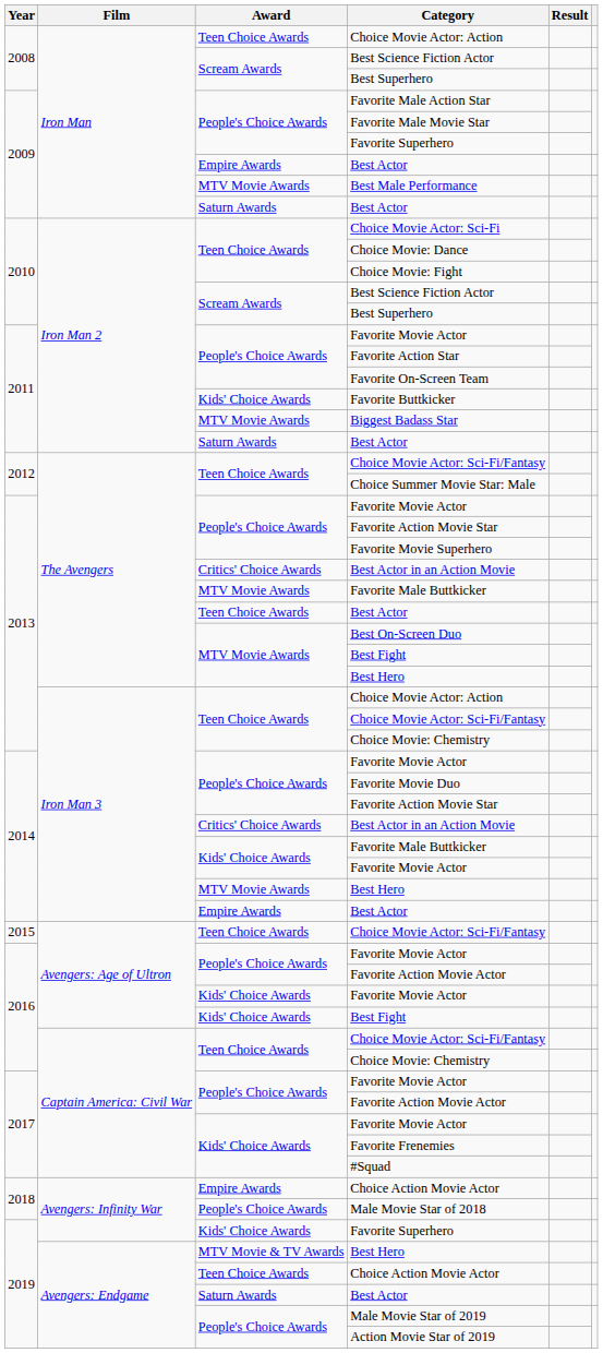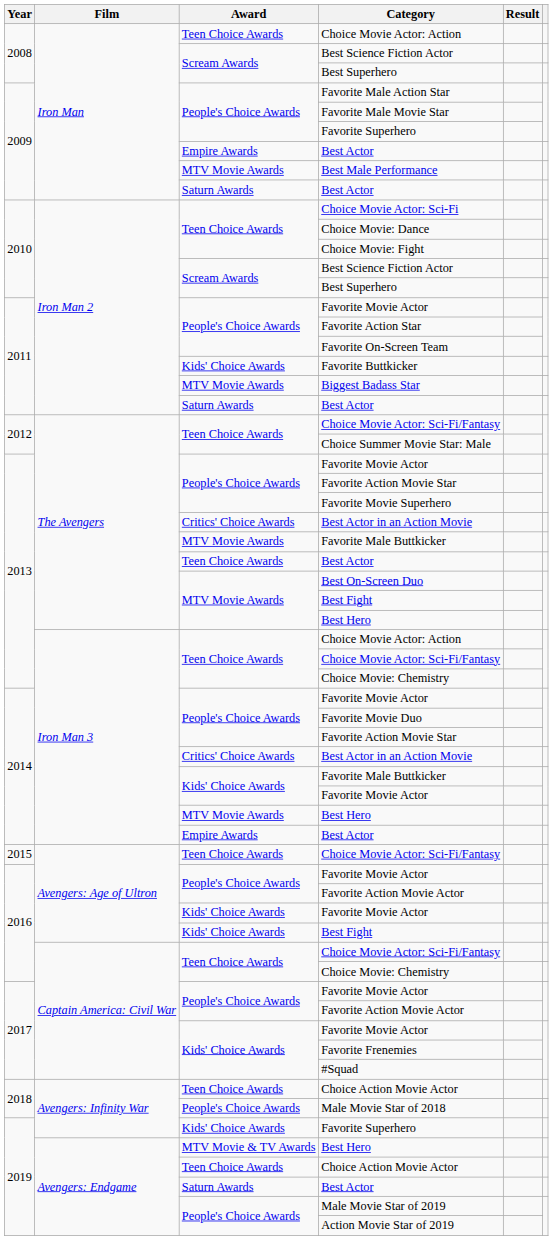 <table class="wikitable sortable">
 <tr>
 <th>Year</th>
 <th>Film</th>
 <th>Award</th>
 <th>Category</th>
 <th>Result</th>
 <th scope="col" class="unsortable"></th>
 </tr>
 <tr>
 <td rowspan="3">2008</td>
 <td rowspan="9"><em><a href='#'>Iron Man</a></em></td>
 <td><a href='#'>Teen Choice Awards</a></td>
 <td>Choice Movie Actor: Action</td>
 <td></td>
 <td style="text-align: center;"></td>
 </tr>
 <tr>
 <td rowspan="2"><a href='#'>Scream Awards</a></td>
 <td>Best Science Fiction Actor</td>
 <td></td>
 <td style="text-align: center;"></td>
 </tr>
 <tr>
 <td>Best Superhero</td>
 <td></td>
 <td style="text-align: center;"></td>
 </tr>
 <tr>
 <td rowspan="6">2009</td>
 <td rowspan="3"><a href='#'>People's Choice Awards</a></td>
 <td>Favorite Male Action Star</td>
 <td></td>
 <td rowspan="3" style="text-align: center;"></td>
 </tr>
 <tr>
 <td>Favorite Male Movie Star</td>
 <td></td>
 </tr>
 <tr>
 <td>Favorite Superhero</td>
 <td></td>
 </tr>
 <tr>
 <td><a href='#'>Empire Awards</a></td>
 <td><a href='#'>Best Actor</a></td>
 <td></td>
 <td style="text-align: center;"></td>
 </tr>
 <tr>
 <td><a href='#'>MTV Movie Awards</a></td>
 <td><a href='#'>Best Male Performance</a></td>
 <td></td>
 <td style="text-align: center;"></td>
 </tr>
 <tr>
 <td><a href='#'>Saturn Awards</a></td>
 <td><a href='#'>Best Actor</a></td>
 <td></td>
 <td style="text-align: center;"></td>
 </tr>
 <tr>
 <td rowspan="5">2010</td>
 <td rowspan="11"><em><a href='#'>Iron Man 2</a></em></td>
 <td rowspan="3"><a href='#'>Teen Choice Awards</a></td>
 <td><a href='#'>Choice Movie Actor: Sci-Fi</a></td>
 <td></td>
 <td rowspan="2" style="text-align: center;"></td>
 </tr>
 <tr>
 <td>Choice Movie: Dance</td>
 <td></td>
 </tr>
 <tr>
 <td>Choice Movie: Fight </td>
 <td></td>
 <td style="text-align: center;"></td>
 </tr>
 <tr>
 <td rowspan="2"><a href='#'>Scream Awards</a></td>
 <td>Best Science Fiction Actor</td>
 <td></td>
 <td style="text-align: center;"></td>
 </tr>
 <tr>
 <td>Best Superhero</td>
 <td></td>
 <td style="text-align: center;"></td>
 </tr>
 <tr>
 <td rowspan="6">2011</td>
 <td rowspan="3"><a href='#'>People's Choice Awards</a></td>
 <td>Favorite Movie Actor</td>
 <td></td>
 <td rowspan="3" style="text-align: center;"></td>
 </tr>
 <tr>
 <td>Favorite Action Star</td>
 <td></td>
 </tr>
 <tr>
 <td>Favorite On-Screen Team </td>
 <td></td>
 </tr>
 <tr>
 <td><a href='#'>Kids' Choice Awards</a></td>
 <td>Favorite Buttkicker</td>
 <td></td>
 <td style="text-align:center"></td>
 </tr>
 <tr>
 <td><a href='#'>MTV Movie Awards</a></td>
 <td><a href='#'>Biggest Badass Star</a></td>
 <td></td>
 <td style="text-align:center;"></td>
 </tr>
 <tr>
 <td><a href='#'>Saturn Awards</a></td>
 <td><a href='#'>Best Actor</a></td>
 <td></td>
 <td style="text-align:center;"></td>
 </tr>
 <tr>
 <td rowspan="2">2012</td>
 <td rowspan="11"><em><a href='#'>The Avengers</a></em></td>
 <td rowspan="2"><a href='#'>Teen Choice Awards</a></td>
 <td><a href='#'>Choice Movie Actor: Sci-Fi/Fantasy</a></td>
 <td></td>
 <td rowspan="2" style="text-align:center;"></td>
 </tr>
 <tr>
 <td>Choice Summer Movie Star: Male</td>
 <td></td>
 </tr>
 <tr>
 <td rowspan="12">2013</td>
 <td rowspan="3"><a href='#'>People's Choice Awards</a></td>
 <td>Favorite Movie Actor</td>
 <td></td>
 <td rowspan="3" style="text-align:center;"></td>
 </tr>
 <tr>
 <td>Favorite Action Movie Star</td>
 <td></td>
 </tr>
 <tr>
 <td>Favorite Movie Superhero</td>
 <td></td>
 </tr>
 <tr>
 <td><a href='#'>Critics' Choice Awards</a></td>
 <td><a href='#'>Best Actor in an Action Movie</a></td>
 <td></td>
 <td style="text-align:center;"></td>
 </tr>
 <tr>
 <td><a href='#'>MTV Movie Awards</a></td>
 <td>Favorite Male Buttkicker</td>
 <td></td>
 <td style="text-align:center;"></td>
 </tr>
 <tr>
 <td><a href='#'>Teen Choice Awards</a></td>
 <td><a href='#'>Best Actor</a></td>
 <td></td>
 <td style="text-align:center;"></td>
 </tr>
 <tr>
 <td rowspan="3"><a href='#'>MTV Movie Awards</a></td>
 <td><a href='#'>Best On-Screen Duo</a> </td>
 <td></td>
 <td rowspan="3" style="text-align:center;"></td>
 </tr>
 <tr>
 <td><a href='#'>Best Fight</a> </td>
 <td></td>
 </tr>
 <tr>
 <td><a href='#'>Best Hero</a></td>
 <td></td>
 </tr>
 <tr>
 <td rowspan="11"><em><a href='#'>Iron Man 3</a></em></td>
 <td rowspan="3"><a href='#'>Teen Choice Awards</a></td>
 <td>Choice Movie Actor: Action</td>
 <td></td>
 <td rowspan="3" style="text-align:center;"></td>
 </tr>
 <tr>
 <td><a href='#'>Choice Movie Actor: Sci-Fi/Fantasy</a></td>
 <td></td>
 </tr>
 <tr>
 <td>Choice Movie: Chemistry </td>
 <td></td>
 </tr>
 <tr>
 <td rowspan="8">2014</td>
 <td rowspan="3"><a href='#'>People's Choice Awards</a></td>
 <td>Favorite Movie Actor</td>
 <td></td>
 <td rowspan="3" style="text-align:center;"></td>
 </tr>
 <tr>
 <td>Favorite Movie Duo </td>
 <td></td>
 </tr>
 <tr>
 <td>Favorite Action Movie Star</td>
 <td></td>
 </tr>
 <tr>
 <td><a href='#'>Critics' Choice Awards</a></td>
 <td><a href='#'>Best Actor in an Action Movie</a></td>
 <td></td>
 <td style="text-align:center;"></td>
 </tr>
 <tr>
 <td rowspan="2"><a href='#'>Kids' Choice Awards</a></td>
 <td>Favorite Male Buttkicker</td>
 <td></td>
 <td rowspan="2" style="text-align:center;"></td>
 </tr>
 <tr>
 <td>Favorite Movie Actor</td>
 <td></td>
 </tr>
 <tr>
 <td><a href='#'>MTV Movie Awards</a></td>
 <td><a href='#'>Best Hero</a></td>
 <td></td>
 <td style="text-align:center;"></td>
 </tr>
 <tr>
 <td><a href='#'>Empire Awards</a></td>
 <td><a href='#'>Best Actor</a></td>
 <td></td>
 <td style="text-align:center;"></td>
 </tr>
 <tr>
 <td>2015</td>
 <td rowspan="5"><em><a href='#'>Avengers: Age of Ultron</a></em></td>
 <td><a href='#'>Teen Choice Awards</a></td>
 <td><a href='#'>Choice Movie Actor: Sci-Fi/Fantasy</a></td>
 <td></td>
 <td style="text-align:center;"></td>
 </tr>
 <tr>
 <td rowspan="6">2016</td>
 <td rowspan="2"><a href='#'>People's Choice Awards</a></td>
 <td>Favorite Movie Actor</td>
 <td></td>
 <td rowspan="2" style="text-align:center;"></td>
 </tr>
 <tr>
 <td>Favorite Action Movie Actor</td>
 <td></td>
 </tr>
 <tr>
 <td><a href='#'>Kids' Choice Awards</a></td>
 <td>Favorite Movie Actor</td>
 <td></td>
 <td style="text-align:center;"></td>
 </tr>
 <tr>
 <td><a href='#'>Kids' Choice Awards</a></td>
 <td><a href='#'>Best Fight</a> </td>
 <td></td>
 <td style="text-align:center;"></td>
 </tr>
 <tr>
 <td rowspan="7"><em><a href='#'>Captain America: Civil War</a></em></td>
 <td rowspan="2"><a href='#'>Teen Choice Awards</a></td>
 <td><a href='#'>Choice Movie Actor: Sci-Fi/Fantasy</a></td>
 <td></td>
 <td style="text-align:center;"></td>
 </tr>
 <tr>
 <td>Choice Movie: Chemistry </td>
 <td></td>
 <td style="text-align:center;"></td>
 </tr>
 <tr>
 <td rowspan="5">2017</td>
 <td rowspan="2"><a href='#'>People's Choice Awards</a></td>
 <td>Favorite Movie Actor</td>
 <td></td>
 <td rowspan="2" style="text-align:center;"></td>
 </tr>
 <tr>
 <td>Favorite Action Movie Actor</td>
 <td></td>
 </tr>
 <tr>
 <td rowspan="3"><a href='#'>Kids' Choice Awards</a></td>
 <td>Favorite Movie Actor</td>
 <td></td>
 <td rowspan="3" style="text-align:center;"></td>
 </tr>
 <tr>
 <td>Favorite Frenemies </td>
 <td></td>
 </tr>
 <tr>
 <td>#Squad </td>
 <td></td>
 </tr>
 <tr>
 <td rowspan="2">2018</td>
 <td rowspan="3"><em><a href='#'>Avengers: Infinity War</a></em></td>
-<td><a href='#'>Empire Awards</a></td>
+<td><a href='#'>Teen Choice Awards</a></td>
 <td>Choice Action Movie Actor</td>
 <td></td>
 <td style="text-align:center;"></td>
 </tr>
 <tr>
 <td><a href='#'>People's Choice Awards</a></td>
 <td>Male Movie Star of 2018</td>
 <td></td>
 <td style="text-align:center;"></td>
 </tr>
 <tr>
 <td rowspan="6">2019</td>
 <td><a href='#'>Kids' Choice Awards</a></td>
 <td>Favorite Superhero</td>
 <td></td>
 <td style="text-align:center;"></td>
 </tr>
 <tr>
 <td rowspan="5"><em><a href='#'>Avengers: Endgame</a></em></td>
 <td><a href='#'>MTV Movie & TV Awards</a></td>
 <td><a href='#'>Best Hero</a></td>
 <td></td>
 <td style="text-align:center;"></td>
 </tr>
 <tr>
 <td><a href='#'>Teen Choice Awards</a></td>
 <td>Choice Action Movie Actor</td>
 <td></td>
 <td style="text-align:center;"></td>
 </tr>
 <tr>
 <td><a href='#'>Saturn Awards</a></td>
 <td><a href='#'>Best Actor</a></td>
 <td></td>
 <td style="text-align:center;"></td>
 </tr>
 <tr>
 <td rowspan="2"><a href='#'>People's Choice Awards</a></td>
 <td>Male Movie Star of 2019</td>
 <td></td>
 <td rowspan="2" style="text-align:center;"></td>
 </tr>
 <tr>
 <td>Action Movie Star of 2019</td>
 <td></td>
 </tr>
 </table>
